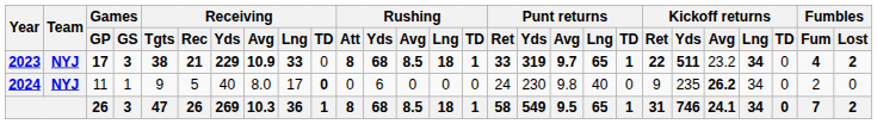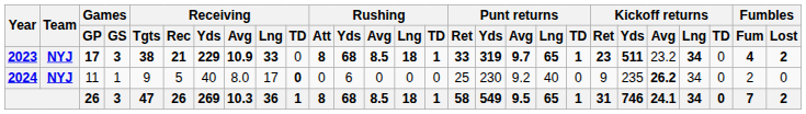 <table class="wikitable" style="text-align: center;">
 <tr>
 <th rowspan="2">Year</th>
 <th rowspan="2">Team</th>
 <th colspan="2">Games</th>
 <th colspan="6">Receiving</th>
 <th colspan="5">Rushing</th>
 <th colspan="5">Punt returns</th>
 <th colspan="5">Kickoff returns</th>
 <th colspan="2">Fumbles</th>
 </tr>
 <tr>
 <th>GP</th>
 <th>GS</th>
 <th>Tgts</th>
 <th>Rec</th>
 <th>Yds</th>
 <th>Avg</th>
 <th>Lng</th>
 <th>TD</th>
 <th>Att</th>
 <th>Yds</th>
 <th>Avg</th>
 <th>Lng</th>
 <th>TD</th>
 <th>Ret</th>
 <th>Yds</th>
 <th>Avg</th>
 <th>Lng</th>
 <th>TD</th>
 <th>Ret</th>
 <th>Yds</th>
 <th>Avg</th>
 <th>Lng</th>
 <th>TD</th>
 <th>Fum</th>
 <th>Lost</th>
 </tr>
 <tr>
 <th><a href='#'>2023</a></th>
 <th><a href='#'>NYJ</a></th>
 <td><strong>17</strong></td>
 <td><strong>3</strong></td>
 <td><strong>38</strong></td>
 <td><strong>21</strong></td>
 <td><strong>229</strong></td>
 <td><strong>10.9</strong></td>
 <td><strong>33</strong></td>
 <td>0</td>
 <td><strong>8</strong></td>
 <td><strong>68</strong></td>
 <td><strong>8.5</strong></td>
 <td><strong>18</strong></td>
 <td><strong>1</strong></td>
 <td><strong>33</strong></td>
 <td><strong>319</strong></td>
 <td><strong>9.7</strong></td>
 <td><strong>65</strong></td>
 <td><strong>1</strong></td>
-<td><strong>22</strong></td>
+<td><strong>23</strong></td>
 <td><strong>511</strong></td>
 <td>23.2</td>
 <td><strong>34</strong></td>
 <td>0</td>
 <td><strong>4</strong></td>
 <td><strong>2</strong></td>
 </tr>
 <tr>
 <th><a href='#'>2024</a></th>
 <th><a href='#'>NYJ</a></th>
 <td>11</td>
 <td>1</td>
 <td>9</td>
 <td>5</td>
 <td>40</td>
 <td>8.0</td>
 <td>17</td>
 <td><strong>0</strong></td>
 <td>0</td>
 <td>6</td>
 <td>0</td>
 <td>0</td>
 <td>0</td>
-<td>24</td>
+<td>25</td>
 <td>230</td>
-<td>9.8</td>
+<td>9.2</td>
 <td>40</td>
 <td>0</td>
 <td>9</td>
 <td>235</td>
 <td><strong>26.2</strong></td>
 <td>34</td>
 <td>0</td>
 <td>2</td>
 <td>0</td>
 </tr>
 <tr>
 <th colspan="2"></th>
 <th>26</th>
 <th>3</th>
 <th>47</th>
 <th>26</th>
 <th>269</th>
 <th>10.3</th>
 <th>36</th>
 <th>1</th>
 <th>8</th>
 <th>68</th>
 <th>8.5</th>
 <th>18</th>
 <th>1</th>
 <th>58</th>
 <th>549</th>
 <th>9.5</th>
 <th>65</th>
 <th>1</th>
 <th>31</th>
 <th>746</th>
 <th>24.1</th>
 <th>34</th>
 <th>0</th>
 <th>7</th>
 <th>2</th>
 </tr>
 </table>
